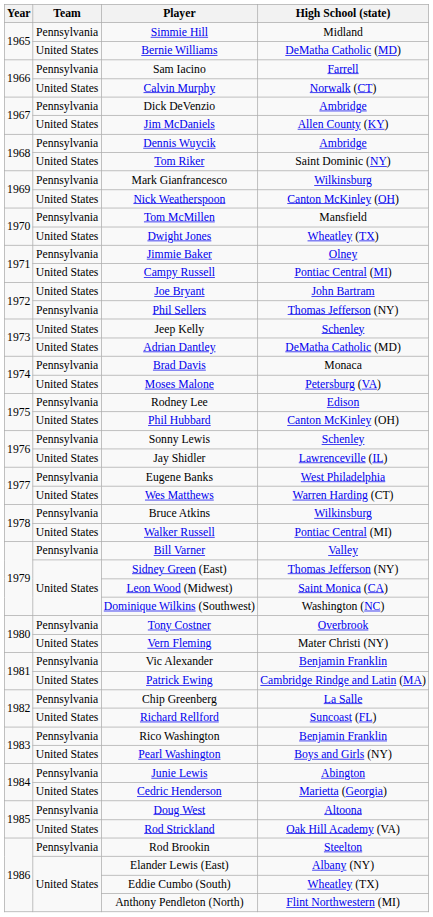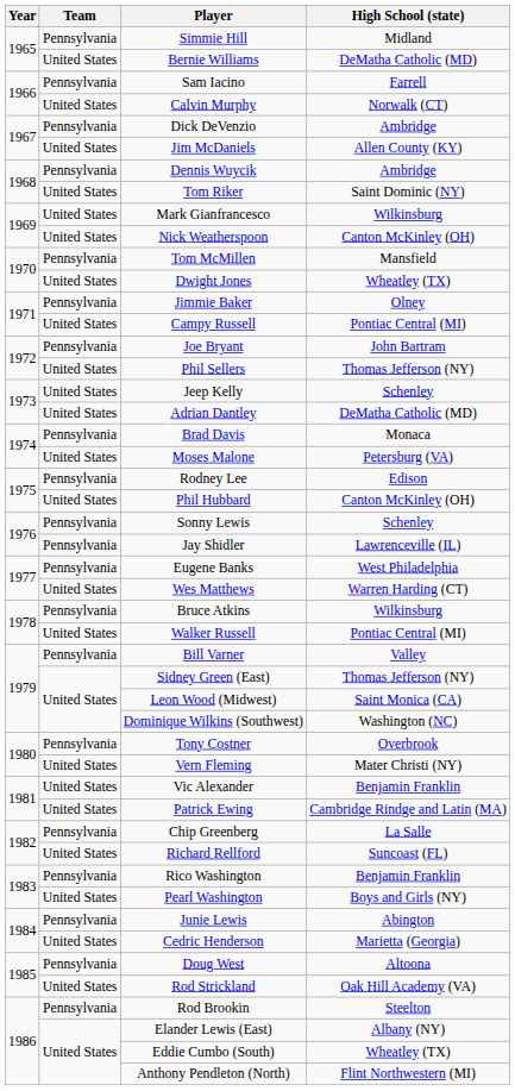 <table class="wikitable sortable" style="text-align:center;">
 <tr>
 <th>Year</th>
 <th>Team</th>
 <th>Player</th>
 <th>High School (state)</th>
 </tr>
 <tr>
 <td rowspan=2>1965</td>
 <td>Pennsylvania</td>
 <td><a href='#'>Simmie Hill</a></td>
 <td>Midland</td>
 </tr>
 <tr>
 <td>United States</td>
 <td><a href='#'>Bernie Williams</a></td>
 <td><a href='#'>DeMatha Catholic</a> (<a href='#'>MD</a>)</td>
 </tr>
 <tr>
 <td rowspan=2>1966</td>
 <td>Pennsylvania</td>
 <td>Sam Iacino</td>
 <td><a href='#'>Farrell</a></td>
 </tr>
 <tr>
 <td>United States</td>
 <td><a href='#'>Calvin Murphy</a></td>
 <td><a href='#'>Norwalk</a> (<a href='#'>CT</a>)</td>
 </tr>
 <tr>
 <td rowspan=2>1967</td>
 <td>Pennsylvania</td>
 <td>Dick DeVenzio</td>
 <td><a href='#'>Ambridge</a></td>
 </tr>
 <tr>
 <td>United States</td>
 <td><a href='#'>Jim McDaniels</a></td>
 <td><a href='#'>Allen County</a> (<a href='#'>KY</a>)</td>
 </tr>
 <tr>
 <td rowspan=2>1968</td>
 <td>Pennsylvania</td>
 <td><a href='#'>Dennis Wuycik</a></td>
 <td><a href='#'>Ambridge</a></td>
 </tr>
 <tr>
 <td>United States</td>
 <td><a href='#'>Tom Riker</a></td>
 <td>Saint Dominic (<a href='#'>NY</a>)</td>
 </tr>
 <tr>
 <td rowspan=2>1969</td>
-<td>Pennsylvania</td>
+<td>United States</td>
 <td>Mark Gianfrancesco</td>
 <td><a href='#'>Wilkinsburg</a></td>
 </tr>
 <tr>
 <td>United States</td>
 <td><a href='#'>Nick Weatherspoon</a></td>
 <td><a href='#'>Canton McKinley</a> (<a href='#'>OH</a>)</td>
 </tr>
 <tr>
 <td rowspan=2>1970</td>
 <td>Pennsylvania</td>
 <td><a href='#'>Tom McMillen</a></td>
 <td>Mansfield</td>
 </tr>
 <tr>
 <td>United States</td>
 <td><a href='#'>Dwight Jones</a></td>
 <td><a href='#'>Wheatley</a> (<a href='#'>TX</a>)</td>
 </tr>
 <tr>
 <td rowspan=2>1971</td>
 <td>Pennsylvania</td>
 <td><a href='#'>Jimmie Baker</a></td>
 <td><a href='#'>Olney</a></td>
 </tr>
 <tr>
 <td>United States</td>
 <td><a href='#'>Campy Russell</a></td>
 <td><a href='#'>Pontiac Central</a> (<a href='#'>MI</a>)</td>
 </tr>
 <tr>
 <td rowspan=2>1972</td>
-<td>United States</td>
+<td>Pennsylvania</td>
 <td><a href='#'>Joe Bryant</a></td>
 <td><a href='#'>John Bartram</a></td>
 </tr>
 <tr>
-<td>Pennsylvania</td>
+<td>United States</td>
 <td><a href='#'>Phil Sellers</a></td>
 <td><a href='#'>Thomas Jefferson</a> (NY)</td>
 </tr>
 <tr>
 <td rowspan=2>1973</td>
 <td>United States</td>
 <td>Jeep Kelly</td>
 <td><a href='#'>Schenley</a></td>
 </tr>
 <tr>
 <td>United States</td>
 <td><a href='#'>Adrian Dantley</a></td>
 <td><a href='#'>DeMatha Catholic</a> (MD)</td>
 </tr>
 <tr>
 <td rowspan=2>1974</td>
 <td>Pennsylvania</td>
 <td><a href='#'>Brad Davis</a></td>
 <td>Monaca</td>
 </tr>
 <tr>
 <td>United States</td>
 <td><a href='#'>Moses Malone</a></td>
 <td><a href='#'>Petersburg</a> (<a href='#'>VA</a>)</td>
 </tr>
 <tr>
 <td rowspan=2>1975</td>
 <td>Pennsylvania</td>
 <td>Rodney Lee</td>
 <td><a href='#'>Edison</a></td>
 </tr>
 <tr>
 <td>United States</td>
 <td><a href='#'>Phil Hubbard</a></td>
 <td><a href='#'>Canton McKinley</a> (OH)</td>
 </tr>
 <tr>
 <td rowspan=2>1976</td>
 <td>Pennsylvania</td>
 <td>Sonny Lewis</td>
 <td><a href='#'>Schenley</a></td>
 </tr>
 <tr>
-<td>United States</td>
+<td>Pennsylvania</td>
 <td>Jay Shidler</td>
 <td><a href='#'>Lawrenceville</a> (<a href='#'>IL</a>)</td>
 </tr>
 <tr>
 <td rowspan=2>1977</td>
 <td>Pennsylvania</td>
 <td>Eugene Banks</td>
 <td><a href='#'>West Philadelphia</a></td>
 </tr>
 <tr>
 <td>United States</td>
 <td><a href='#'>Wes Matthews</a></td>
 <td><a href='#'>Warren Harding</a> (CT)</td>
 </tr>
 <tr>
 <td rowspan=2>1978</td>
 <td>Pennsylvania</td>
 <td>Bruce Atkins</td>
 <td><a href='#'>Wilkinsburg</a></td>
 </tr>
 <tr>
 <td>United States</td>
 <td><a href='#'>Walker Russell</a></td>
 <td><a href='#'>Pontiac Central</a> (MI)</td>
 </tr>
 <tr>
 <td rowspan=4>1979</td>
 <td>Pennsylvania</td>
 <td><a href='#'>Bill Varner</a></td>
 <td><a href='#'>Valley</a></td>
 </tr>
 <tr>
 <td rowspan=3>United States</td>
 <td><a href='#'>Sidney Green</a> (East)</td>
 <td><a href='#'>Thomas Jefferson</a> (NY)</td>
 </tr>
 <tr>
 <td><a href='#'>Leon Wood</a> (Midwest)</td>
 <td><a href='#'>Saint Monica</a> (<a href='#'>CA</a>)</td>
 </tr>
 <tr>
 <td><a href='#'>Dominique Wilkins</a> (Southwest)</td>
 <td>Washington (<a href='#'>NC</a>)</td>
 </tr>
 <tr>
 <td rowspan=2>1980</td>
 <td>Pennsylvania</td>
 <td><a href='#'>Tony Costner</a></td>
 <td><a href='#'>Overbrook</a></td>
 </tr>
 <tr>
 <td>United States</td>
 <td><a href='#'>Vern Fleming</a></td>
 <td>Mater Christi (NY)</td>
 </tr>
 <tr>
 <td rowspan=2>1981</td>
-<td>Pennsylvania</td>
+<td>United States</td>
 <td>Vic Alexander</td>
 <td><a href='#'>Benjamin Franklin</a></td>
 </tr>
 <tr>
 <td>United States</td>
 <td><a href='#'>Patrick Ewing</a></td>
 <td><a href='#'>Cambridge Rindge and Latin</a> (<a href='#'>MA</a>)</td>
 </tr>
 <tr>
 <td rowspan=2>1982</td>
 <td>Pennsylvania</td>
 <td>Chip Greenberg</td>
 <td><a href='#'>La Salle</a></td>
 </tr>
 <tr>
 <td>United States</td>
 <td><a href='#'>Richard Rellford</a></td>
 <td><a href='#'>Suncoast</a> (<a href='#'>FL</a>)</td>
 </tr>
 <tr>
 <td rowspan=2>1983</td>
 <td>Pennsylvania</td>
 <td>Rico Washington</td>
 <td><a href='#'>Benjamin Franklin</a></td>
 </tr>
 <tr>
 <td>United States</td>
 <td><a href='#'>Pearl Washington</a></td>
 <td><a href='#'>Boys and Girls</a> (NY)</td>
 </tr>
 <tr>
 <td rowspan=2>1984</td>
 <td>Pennsylvania</td>
 <td><a href='#'>Junie Lewis</a></td>
 <td><a href='#'>Abington</a></td>
 </tr>
 <tr>
 <td>United States</td>
 <td><a href='#'>Cedric Henderson</a></td>
 <td><a href='#'>Marietta</a> (<a href='#'>Georgia</a>)</td>
 </tr>
 <tr>
 <td rowspan=2>1985</td>
 <td>Pennsylvania</td>
 <td><a href='#'>Doug West</a></td>
 <td><a href='#'>Altoona</a></td>
 </tr>
 <tr>
 <td>United States</td>
 <td><a href='#'>Rod Strickland</a></td>
 <td><a href='#'>Oak Hill Academy</a> (VA)</td>
 </tr>
 <tr>
 <td rowspan=4>1986</td>
 <td>Pennsylvania</td>
 <td>Rod Brookin</td>
 <td><a href='#'>Steelton</a></td>
 </tr>
 <tr>
 <td rowspan=3>United States</td>
 <td>Elander Lewis (East)</td>
 <td><a href='#'>Albany</a> (NY)</td>
 </tr>
 <tr>
 <td>Eddie Cumbo (South)</td>
 <td><a href='#'>Wheatley</a> (TX)</td>
 </tr>
 <tr>
 <td>Anthony Pendleton (North)</td>
 <td><a href='#'>Flint Northwestern</a> (MI)</td>
 </tr>
 </table>
